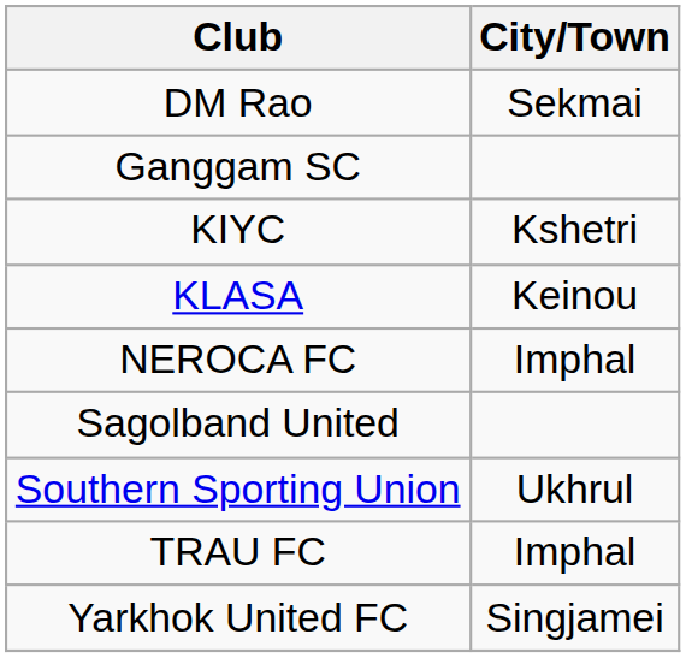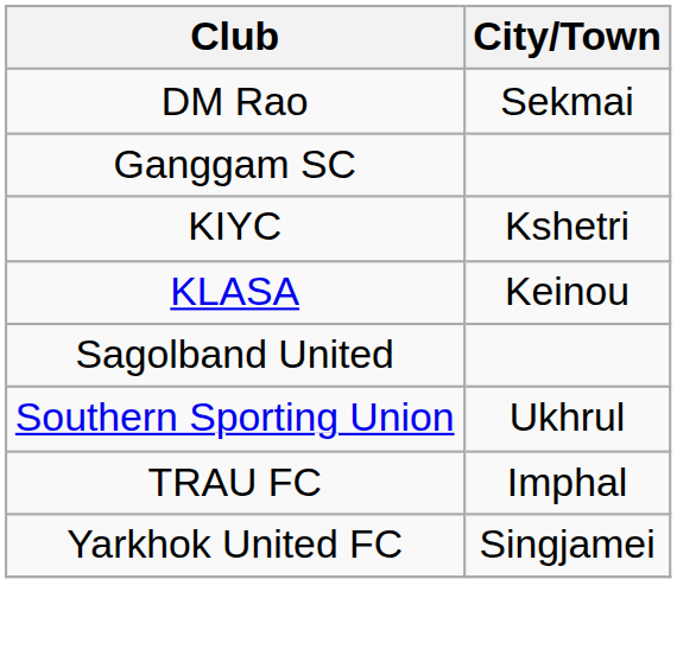 <table class="wikitable" style="text-align:center;">
 <tr>
 <th>Club</th>
 <th>City/Town</th>
 </tr>
 <tr>
 <td>DM Rao</td>
 <td>Sekmai</td>
 </tr>
 <tr>
 <td>Ganggam SC</td>
 <td></td>
 </tr>
 <tr>
 <td>KIYC</td>
 <td>Kshetri</td>
 </tr>
 <tr>
 <td><a href='#'>KLASA</a></td>
 <td>Keinou</td>
 </tr>
 <tr>
-<td>NEROCA FC</td>
-<td>Imphal</td>
-</tr>
-<tr>
 <td>Sagolband United</td>
 <td></td>
 </tr>
 <tr>
 <td><a href='#'>Southern Sporting Union</a></td>
 <td>Ukhrul</td>
 </tr>
 <tr>
 <td>TRAU FC</td>
 <td>Imphal</td>
 </tr>
 <tr>
 <td>Yarkhok United FC</td>
 <td>Singjamei</td>
 </tr>
 <tr>
 </tr>
 </table>
